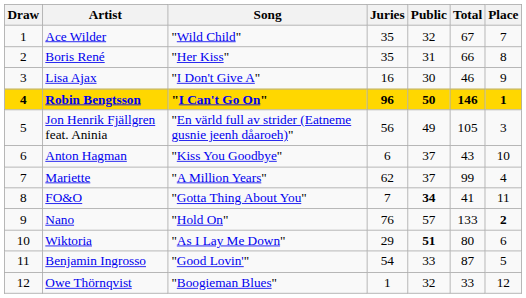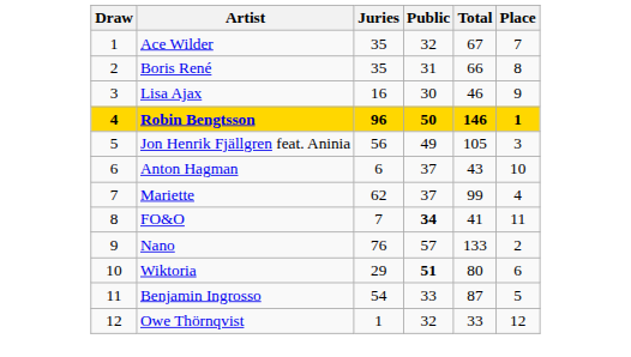 <table class="sortable wikitable" style="margin: 1em auto 1em auto; text-align:center;">
 <tr>
 <th>Draw</th>
 <th>Artist</th>
-<th>Song</th>
 <th>Juries</th>
 <th>Public</th>
 <th>Total</th>
 <th>Place</th>
 </tr>
 <tr>
 <td>1</td>
 <td align="left"><a href='#'>Ace Wilder</a></td>
-<td align="left">"<a href='#'>Wild Child</a>"</td>
 <td>35</td>
 <td>32</td>
 <td>67</td>
 <td>7</td>
 </tr>
 <tr>
 <td>2</td>
 <td align="left"><a href='#'>Boris René</a></td>
-<td align="left">"<a href='#'>Her Kiss</a>"</td>
 <td>35</td>
 <td>31</td>
 <td>66</td>
 <td>8</td>
 </tr>
 <tr>
 <td>3</td>
 <td align="left"><a href='#'>Lisa Ajax</a></td>
-<td align="left">"<a href='#'>I Don't Give A</a>"</td>
 <td>16</td>
 <td>30</td>
 <td>46</td>
 <td>9</td>
 </tr>
 <tr style="font-weight:bold; background:gold;">
 <td>4</td>
 <td align="left"><a href='#'>Robin Bengtsson</a></td>
-<td align="left">"<a href='#'>I Can't Go On</a>"</td>
 <td>96</td>
 <td>50</td>
 <td>146</td>
 <td>1</td>
 </tr>
 <tr>
 <td>5</td>
 <td align="left"><a href='#'>Jon Henrik Fjällgren</a> feat. Aninia</td>
-<td align="left">"<a href='#'>En värld full av strider (Eatneme gusnie jeenh dåaroeh)</a>"</td>
 <td>56</td>
 <td>49</td>
 <td>105</td>
 <td>3</td>
 </tr>
 <tr>
 <td>6</td>
 <td align="left"><a href='#'>Anton Hagman</a></td>
-<td align="left">"<a href='#'>Kiss You Goodbye</a>"</td>
 <td>6</td>
 <td>37</td>
 <td>43</td>
 <td>10</td>
 </tr>
 <tr>
 <td>7</td>
 <td align="left"><a href='#'>Mariette</a></td>
-<td align="left">"<a href='#'>A Million Years</a>"</td>
 <td>62</td>
 <td>37</td>
 <td>99</td>
 <td>4</td>
 </tr>
 <tr>
 <td>8</td>
 <td align="left"><a href='#'>FO&O</a></td>
-<td align="left">"<a href='#'>Gotta Thing About You</a>"</td>
 <td>7</td>
 <td><strong>34</strong></td>
 <td>41</td>
 <td>11</td>
 </tr>
 <tr>
 <td>9</td>
 <td align="left"><a href='#'>Nano</a></td>
-<td align="left">"<a href='#'>Hold On</a>"</td>
 <td>76</td>
 <td>57</td>
 <td>133</td>
-<td><strong>2</strong></td>
+<td>2</td>
 </tr>
 <tr>
 <td>10</td>
 <td align="left"><a href='#'>Wiktoria</a></td>
-<td align="left">"<a href='#'>As I Lay Me Down</a>"</td>
 <td>29</td>
 <td><strong>51</strong></td>
 <td>80</td>
 <td>6</td>
 </tr>
 <tr>
 <td>11</td>
 <td align="left"><a href='#'>Benjamin Ingrosso</a></td>
-<td align="left">"<a href='#'>Good Lovin'</a>"</td>
 <td>54</td>
 <td>33</td>
 <td>87</td>
 <td>5</td>
 </tr>
 <tr>
 <td>12</td>
 <td align="left"><a href='#'>Owe Thörnqvist</a></td>
-<td align="left">"<a href='#'>Boogieman Blues</a>"</td>
 <td>1</td>
 <td>32</td>
 <td>33</td>
 <td>12</td>
 </tr>
 </table>
